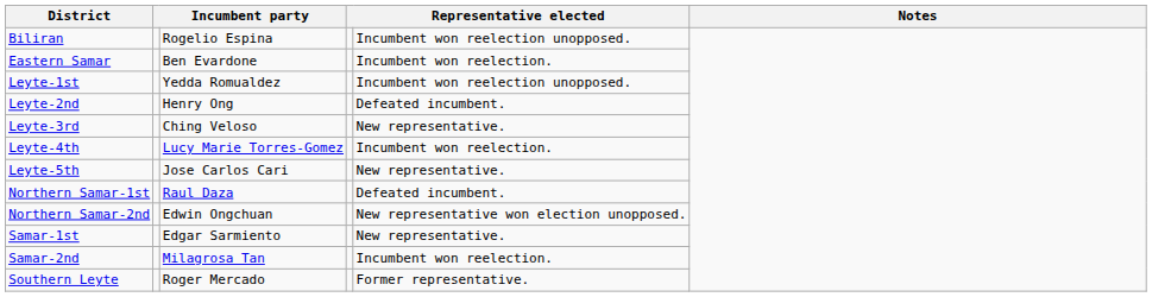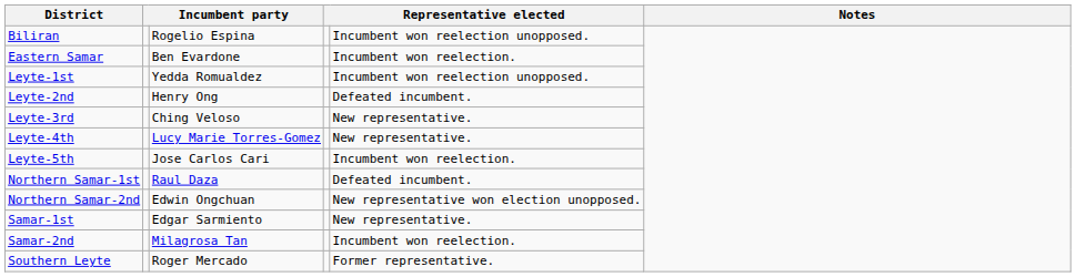 <table class=wikitable style="font-size:90%;">
 <tr>
 <th>District</th>
 <th colspan=2>Incumbent party</th>
 <th colspan=3>Representative elected</th>
 <th width=40%>Notes</th>
 </tr>
 <tr>
 <td><a href='#'>Biliran</a></td>
 <td></td>
 <td>Rogelio Espina</td>
 <td></td>
 <td>Incumbent won reelection unopposed.</td>
 </tr>
 <tr>
 <td><a href='#'>Eastern Samar</a></td>
 <td></td>
 <td>Ben Evardone</td>
 <td></td>
 <td>Incumbent won reelection.</td>
 </tr>
 <tr>
 <td><a href='#'>Leyte-1st</a></td>
 <td></td>
 <td>Yedda Romualdez</td>
 <td></td>
 <td>Incumbent won reelection unopposed.</td>
 </tr>
 <tr>
 <td><a href='#'>Leyte-2nd</a></td>
 <td></td>
 <td>Henry Ong</td>
 <td></td>
 <td>Defeated incumbent.</td>
 </tr>
 <tr>
 <td><a href='#'>Leyte-3rd</a></td>
 <td></td>
 <td>Ching Veloso</td>
 <td></td>
 <td>New representative.</td>
 </tr>
 <tr>
 <td><a href='#'>Leyte-4th</a></td>
 <td></td>
 <td><a href='#'>Lucy Marie Torres-Gomez</a></td>
 <td></td>
-<td>Incumbent won reelection.</td>
+<td>New representative.</td>
 </tr>
 <tr>
 <td><a href='#'>Leyte-5th</a></td>
 <td></td>
 <td>Jose Carlos Cari</td>
 <td></td>
-<td>New representative.</td>
+<td>Incumbent won reelection.</td>
 </tr>
 <tr>
 <td><a href='#'>Northern Samar-1st</a></td>
 <td></td>
 <td><a href='#'>Raul Daza</a></td>
 <td></td>
 <td>Defeated incumbent.</td>
 </tr>
 <tr>
 <td><a href='#'>Northern Samar-2nd</a></td>
 <td></td>
 <td>Edwin Ongchuan</td>
 <td></td>
 <td>New representative won election unopposed.</td>
 </tr>
 <tr>
 <td><a href='#'>Samar-1st</a></td>
 <td></td>
 <td>Edgar Sarmiento</td>
 <td></td>
 <td>New representative.</td>
 </tr>
 <tr>
 <td><a href='#'>Samar-2nd</a></td>
 <td></td>
 <td><a href='#'>Milagrosa Tan</a></td>
 <td></td>
 <td>Incumbent won reelection.</td>
 </tr>
 <tr>
 <td><a href='#'>Southern Leyte</a></td>
 <td></td>
 <td>Roger Mercado</td>
 <td></td>
 <td>Former representative.</td>
 </tr>
 </table>
